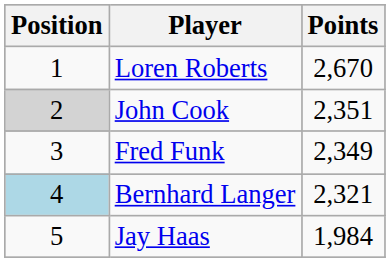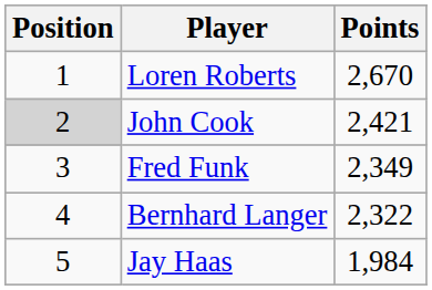 <table class="wikitable">
 <tr>
 <th>Position</th>
 <th>Player</th>
 <th>Points</th>
 </tr>
 <tr>
 <td align=center>1</td>
 <td> <a href='#'>Loren Roberts</a></td>
 <td align=center>2,670</td>
 </tr>
 <tr>
 <td align=center style="background: lightgrey;">2</td>
 <td> <a href='#'>John Cook</a></td>
-<td align=center>2,351</td>
+<td align=center>2,421</td>
 </tr>
 <tr>
 <td align=center>3</td>
 <td> <a href='#'>Fred Funk</a></td>
 <td align=center>2,349</td>
 </tr>
 <tr>
-<td align=center style="background: lightblue;">4</td>
+<td align=center>4</td>
 <td> <a href='#'>Bernhard Langer</a></td>
-<td align=center>2,321</td>
+<td align=center>2,322</td>
 </tr>
 <tr>
 <td align=center>5</td>
 <td> <a href='#'>Jay Haas</a></td>
 <td align=center>1,984</td>
 </tr>
 </table>
